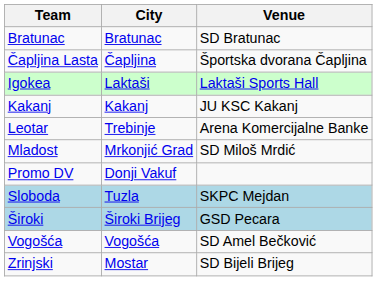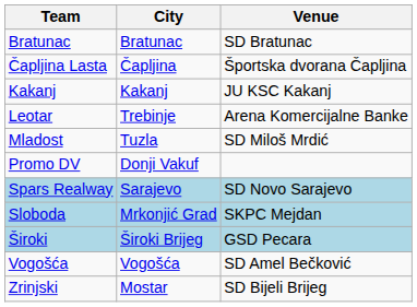 <table class="wikitable sortable">
 <tr>
 <th>Team</th>
 <th>City</th>
 <th>Venue</th>
 </tr>
 <tr>
 <td><a href='#'>Bratunac</a></td>
 <td><a href='#'>Bratunac</a></td>
 <td>SD Bratunac</td>
 </tr>
 <tr>
 <td><a href='#'>Čapljina Lasta</a></td>
 <td><a href='#'>Čapljina</a></td>
 <td>Športska dvorana Čapljina</td>
 </tr>
-<tr bgcolor=#ccffcc>
-<td><a href='#'>Igokea</a></td>
-<td><a href='#'>Laktaši</a></td>
-<td><a href='#'>Laktaši Sports Hall</a></td>
-</tr>
 <tr>
 <td><a href='#'>Kakanj</a></td>
 <td><a href='#'>Kakanj</a></td>
 <td>JU KSC Kakanj</td>
 </tr>
 <tr>
 <td><a href='#'>Leotar</a></td>
 <td><a href='#'>Trebinje</a></td>
 <td>Arena Komercijalne Banke</td>
 </tr>
 <tr>
 <td><a href='#'>Mladost</a></td>
-<td><a href='#'>Mrkonjić Grad</a></td>
+<td><a href='#'>Tuzla</a></td>
 <td>SD Miloš Mrdić</td>
 </tr>
 <tr>
 <td><a href='#'>Promo DV</a></td>
 <td><a href='#'>Donji Vakuf</a></td>
 <td></td>
 </tr>
 <tr bgcolor="lightblue">
+<td><a href='#'>Spars Realway</a></td>
+<td><a href='#'>Sarajevo</a></td>
+<td>SD Novo Sarajevo</td>
+</tr>
+<tr bgcolor="lightblue">
 <td><a href='#'>Sloboda</a></td>
-<td><a href='#'>Tuzla</a></td>
+<td><a href='#'>Mrkonjić Grad</a></td>
 <td>SKPC Mejdan</td>
 </tr>
 <tr bgcolor="lightblue">
 <td><a href='#'>Široki</a></td>
 <td><a href='#'>Široki Brijeg</a></td>
 <td>GSD Pecara</td>
 </tr>
 <tr>
 <td><a href='#'>Vogošća</a></td>
 <td><a href='#'>Vogošća</a></td>
 <td>SD Amel Bečković</td>
 </tr>
 <tr>
 <td><a href='#'>Zrinjski</a></td>
 <td><a href='#'>Mostar</a></td>
 <td>SD Bijeli Brijeg</td>
 </tr>
 </table>
